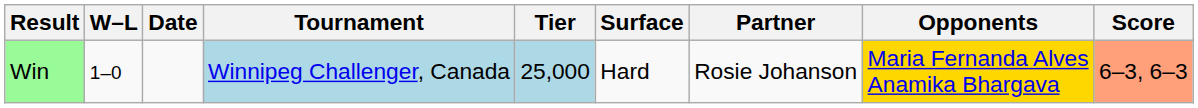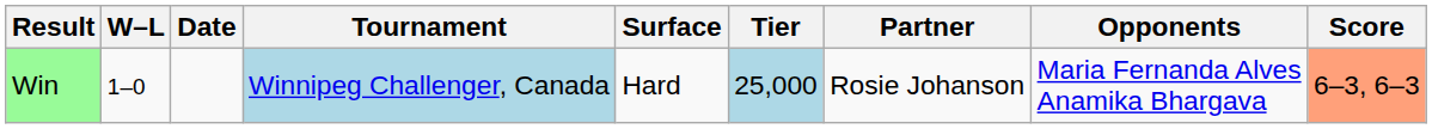 <table class="sortable wikitable">
 <tr>
 <th>Result</th>
 <th class="unsortable">W–L</th>
 <th>Date</th>
 <th>Tournament</th>
+<th>Surface</th>
 <th>Tier</th>
-<th>Surface</th>
 <th>Partner</th>
 <th>Opponents</th>
 <th class="unsortable">Score</th>
 </tr>
 <tr>
 <td style="background:#98fb98;">Win</td>
 <td><small>1–0</small></td>
 <td></td>
 <td style="background:lightblue;"><a href='#'>Winnipeg Challenger</a>, Canada</td>
+<td>Hard</td>
 <td style="background:lightblue;">25,000</td>
-<td>Hard</td>
 <td> Rosie Johanson</td>
-<td style="background: gold;"> <a href='#'>Maria Fernanda Alves</a> <br>  <a href='#'>Anamika Bhargava</a></td>
+<td> <a href='#'>Maria Fernanda Alves</a> <br>  <a href='#'>Anamika Bhargava</a></td>
 <td style="background: lightsalmon;">6–3, 6–3</td>
 </tr>
 </table>
